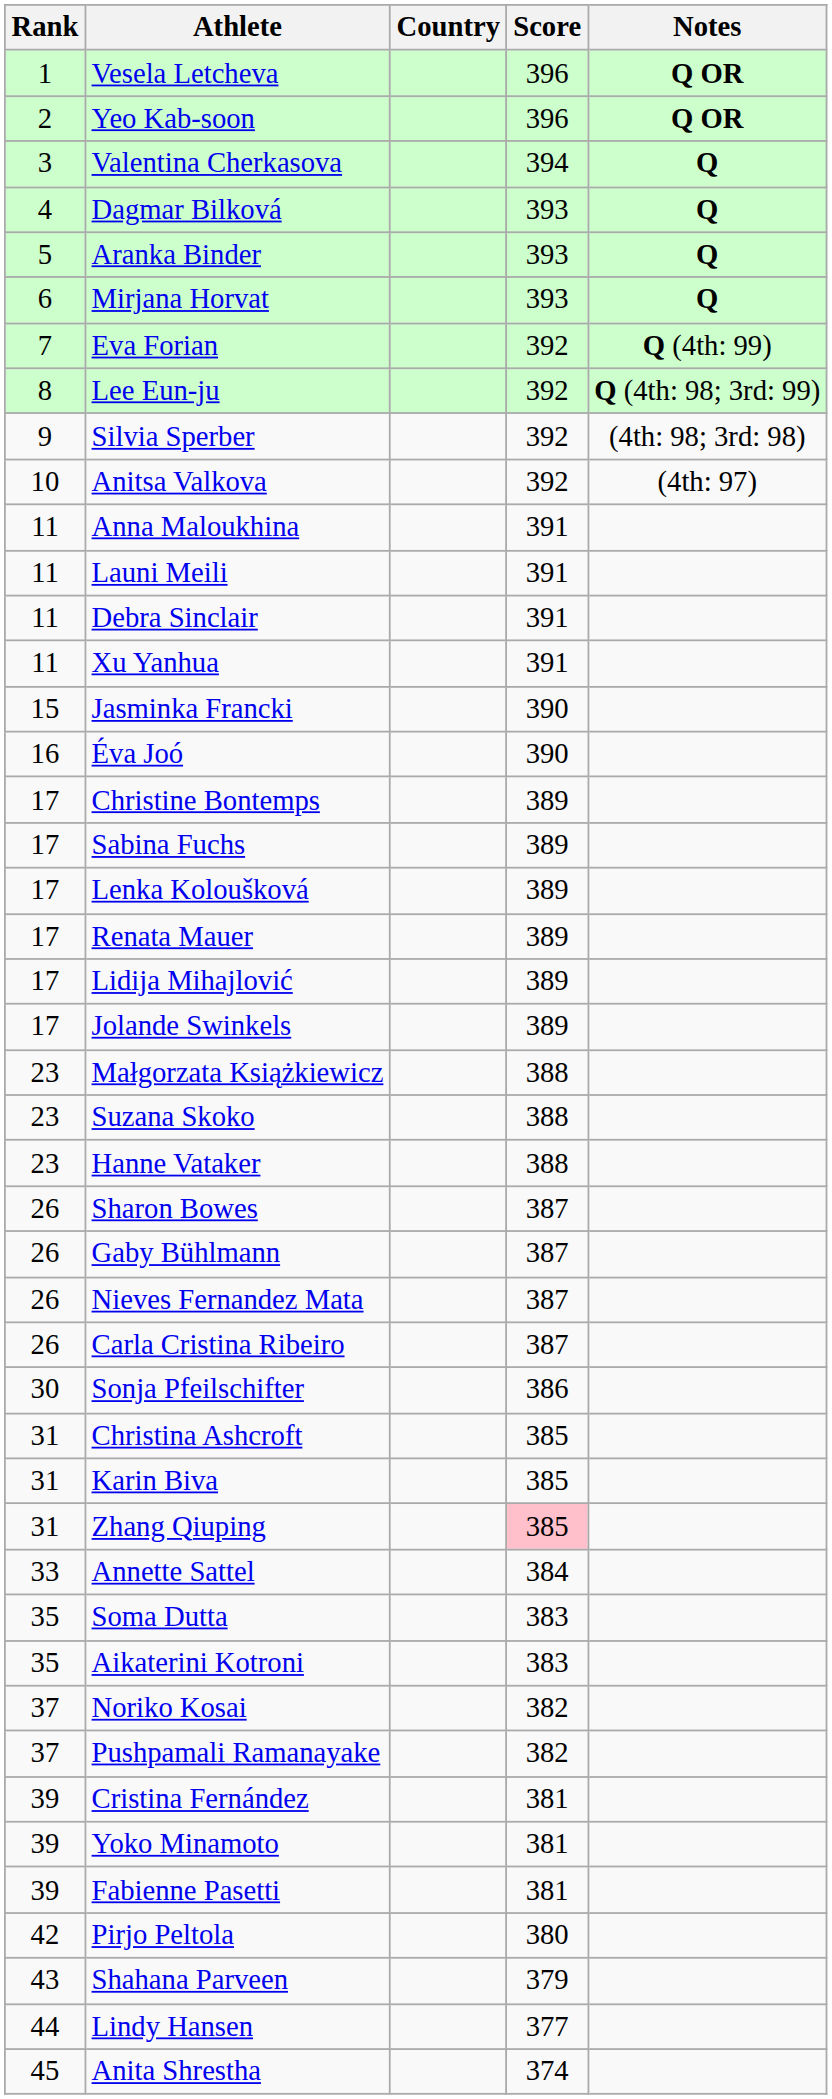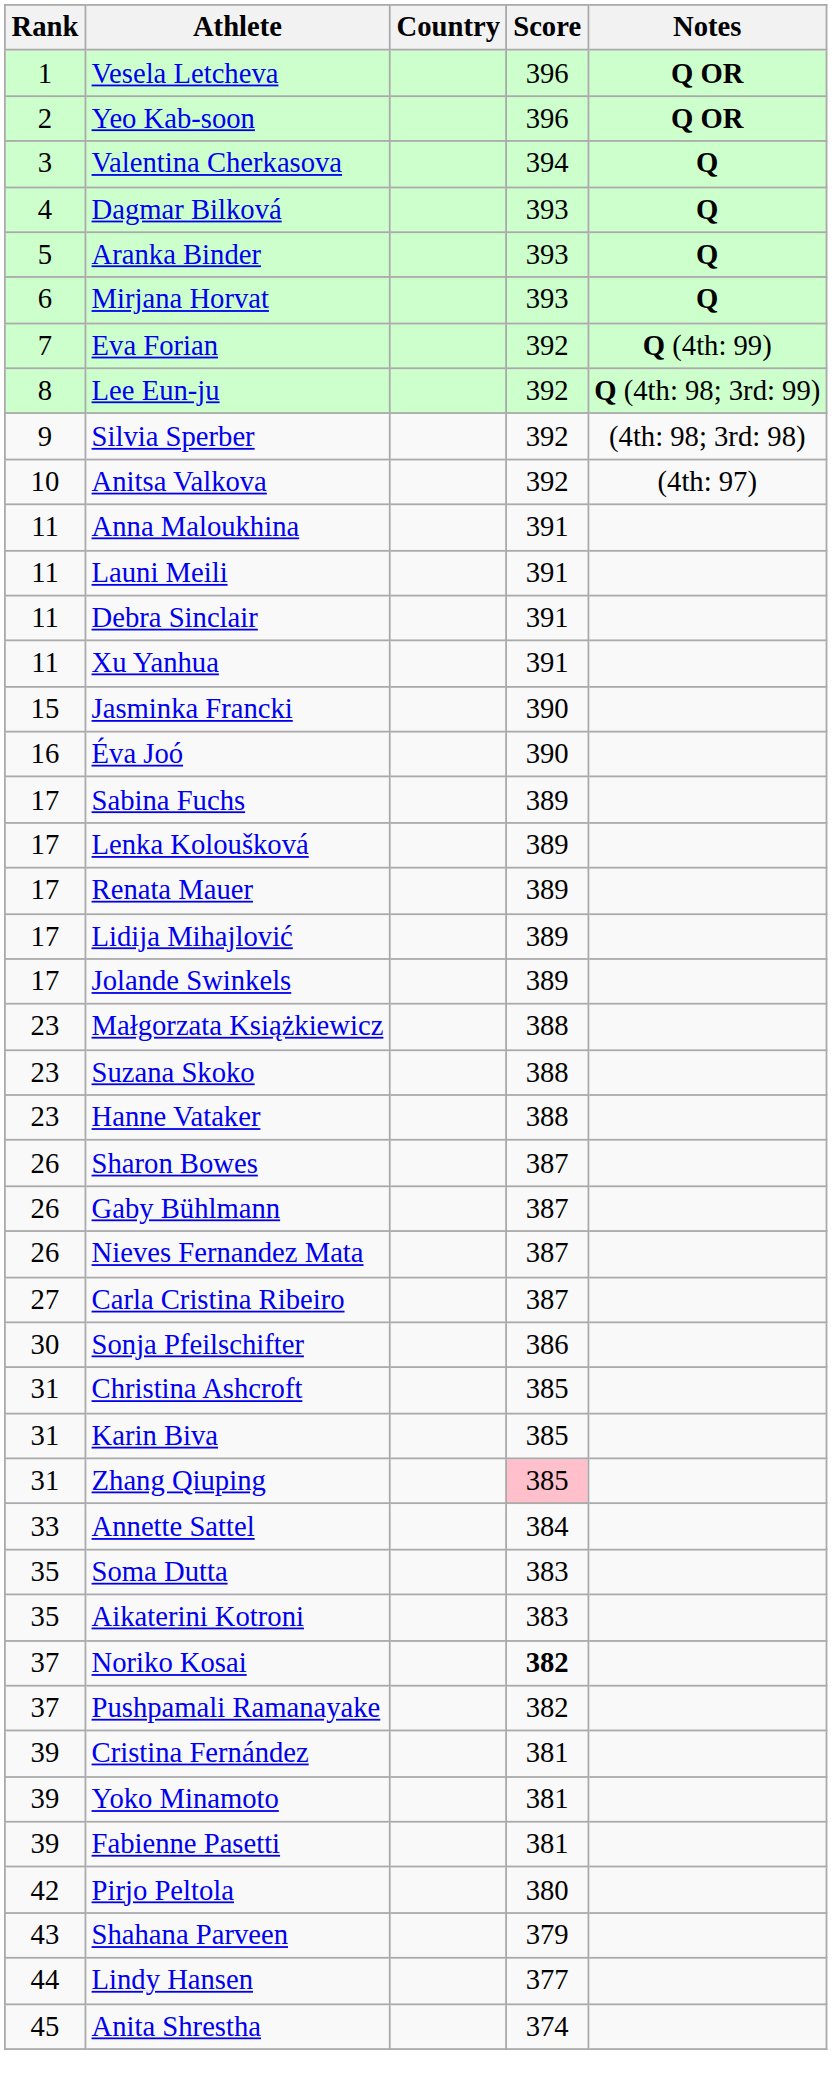 <table class="wikitable sortable" style="text-align: center">
 <tr>
 <th>Rank</th>
 <th>Athlete</th>
 <th>Country</th>
 <th>Score</th>
 <th>Notes</th>
 </tr>
 <tr bgcolor=#ccffcc>
 <td>1</td>
 <td align=left><a href='#'>Vesela Letcheva</a></td>
 <td align=left></td>
 <td>396</td>
 <td><strong>Q OR</strong></td>
 </tr>
 <tr bgcolor=#ccffcc>
 <td>2</td>
 <td align=left><a href='#'>Yeo Kab-soon</a></td>
 <td align=left></td>
 <td>396</td>
 <td><strong>Q OR</strong></td>
 </tr>
 <tr bgcolor=#ccffcc>
 <td>3</td>
 <td align=left><a href='#'>Valentina Cherkasova</a></td>
 <td align=left></td>
 <td>394</td>
 <td><strong>Q</strong></td>
 </tr>
 <tr bgcolor=#ccffcc>
 <td>4</td>
 <td align=left><a href='#'>Dagmar Bilková</a></td>
 <td align=left></td>
 <td>393</td>
 <td><strong>Q</strong></td>
 </tr>
 <tr bgcolor=#ccffcc>
 <td>5</td>
 <td align=left><a href='#'>Aranka Binder</a></td>
 <td align=left></td>
 <td>393</td>
 <td><strong>Q</strong></td>
 </tr>
 <tr bgcolor=#ccffcc>
 <td>6</td>
 <td align=left><a href='#'>Mirjana Horvat</a></td>
 <td align=left></td>
 <td>393</td>
 <td><strong>Q</strong></td>
 </tr>
 <tr bgcolor=#ccffcc>
 <td>7</td>
 <td align=left><a href='#'>Eva Forian</a></td>
 <td align=left></td>
 <td>392</td>
 <td><strong>Q</strong> (4th: 99)</td>
 </tr>
 <tr bgcolor=#ccffcc>
 <td>8</td>
 <td align=left><a href='#'>Lee Eun-ju</a></td>
 <td align=left></td>
 <td>392</td>
 <td><strong>Q</strong> (4th: 98; 3rd: 99)</td>
 </tr>
 <tr>
 <td>9</td>
 <td align=left><a href='#'>Silvia Sperber</a></td>
 <td align=left></td>
 <td>392</td>
 <td>(4th: 98; 3rd: 98)</td>
 </tr>
 <tr>
 <td>10</td>
 <td align=left><a href='#'>Anitsa Valkova</a></td>
 <td align=left></td>
 <td>392</td>
 <td>(4th: 97)</td>
 </tr>
 <tr>
 <td>11</td>
 <td align=left><a href='#'>Anna Maloukhina</a></td>
 <td align=left></td>
 <td>391</td>
 <td></td>
 </tr>
 <tr>
 <td>11</td>
 <td align=left><a href='#'>Launi Meili</a></td>
 <td align=left></td>
 <td>391</td>
 <td></td>
 </tr>
 <tr>
 <td>11</td>
 <td align=left><a href='#'>Debra Sinclair</a></td>
 <td align=left></td>
 <td>391</td>
 <td></td>
 </tr>
 <tr>
 <td>11</td>
 <td align=left><a href='#'>Xu Yanhua</a></td>
 <td align=left></td>
 <td>391</td>
 <td></td>
 </tr>
 <tr>
 <td>15</td>
 <td align=left><a href='#'>Jasminka Francki</a></td>
 <td align=left></td>
 <td>390</td>
 <td></td>
 </tr>
 <tr>
 <td>16</td>
 <td align=left><a href='#'>Éva Joó</a></td>
 <td align=left></td>
 <td>390</td>
 <td></td>
 </tr>
 <tr>
 <td>17</td>
-<td align=left><a href='#'>Christine Bontemps</a></td>
-<td align=left></td>
-<td>389</td>
-<td></td>
-</tr>
-<tr>
-<td>17</td>
 <td align=left><a href='#'>Sabina Fuchs</a></td>
 <td align=left></td>
 <td>389</td>
 <td></td>
 </tr>
 <tr>
 <td>17</td>
 <td align=left><a href='#'>Lenka Koloušková</a></td>
 <td align=left></td>
 <td>389</td>
 <td></td>
 </tr>
 <tr>
 <td>17</td>
 <td align=left><a href='#'>Renata Mauer</a></td>
 <td align=left></td>
 <td>389</td>
 <td></td>
 </tr>
 <tr>
 <td>17</td>
 <td align=left><a href='#'>Lidija Mihajlović</a></td>
 <td align=left></td>
 <td>389</td>
 <td></td>
 </tr>
 <tr>
 <td>17</td>
 <td align=left><a href='#'>Jolande Swinkels</a></td>
 <td align=left></td>
 <td>389</td>
 <td></td>
 </tr>
 <tr>
 <td>23</td>
 <td align=left><a href='#'>Małgorzata Książkiewicz</a></td>
 <td align=left></td>
 <td>388</td>
 <td></td>
 </tr>
 <tr>
 <td>23</td>
 <td align=left><a href='#'>Suzana Skoko</a></td>
 <td align=left></td>
 <td>388</td>
 <td></td>
 </tr>
 <tr>
 <td>23</td>
 <td align=left><a href='#'>Hanne Vataker</a></td>
 <td align=left></td>
 <td>388</td>
 <td></td>
 </tr>
 <tr>
 <td>26</td>
 <td align=left><a href='#'>Sharon Bowes</a></td>
 <td align=left></td>
 <td>387</td>
 <td></td>
 </tr>
 <tr>
 <td>26</td>
 <td align=left><a href='#'>Gaby Bühlmann</a></td>
 <td align=left></td>
 <td>387</td>
 <td></td>
 </tr>
 <tr>
 <td>26</td>
 <td align=left><a href='#'>Nieves Fernandez Mata</a></td>
 <td align=left></td>
 <td>387</td>
 <td></td>
 </tr>
 <tr>
-<td>26</td>
+<td>27</td>
 <td align=left><a href='#'>Carla Cristina Ribeiro</a></td>
 <td align=left></td>
 <td>387</td>
 <td></td>
 </tr>
 <tr>
 <td>30</td>
 <td align=left><a href='#'>Sonja Pfeilschifter</a></td>
 <td align=left></td>
 <td>386</td>
 <td></td>
 </tr>
 <tr>
 <td>31</td>
 <td align=left><a href='#'>Christina Ashcroft</a></td>
 <td align=left></td>
 <td>385</td>
 <td></td>
 </tr>
 <tr>
 <td>31</td>
 <td align=left><a href='#'>Karin Biva</a></td>
 <td align=left></td>
 <td>385</td>
 <td></td>
 </tr>
 <tr>
 <td>31</td>
 <td align=left><a href='#'>Zhang Qiuping</a></td>
 <td align=left></td>
 <td style="background: pink;">385</td>
 <td></td>
 </tr>
 <tr>
 <td>33</td>
 <td align=left><a href='#'>Annette Sattel</a></td>
 <td align=left></td>
 <td>384</td>
 <td></td>
 </tr>
 <tr>
 <td>35</td>
 <td align=left><a href='#'>Soma Dutta</a></td>
 <td align=left></td>
 <td>383</td>
 <td></td>
 </tr>
 <tr>
 <td>35</td>
 <td align=left><a href='#'>Aikaterini Kotroni</a></td>
 <td align=left></td>
 <td>383</td>
 <td></td>
 </tr>
 <tr>
 <td>37</td>
 <td align=left><a href='#'>Noriko Kosai</a></td>
 <td align=left></td>
-<td>382</td>
+<td><strong>382</strong></td>
 <td></td>
 </tr>
 <tr>
 <td>37</td>
 <td align=left><a href='#'>Pushpamali Ramanayake</a></td>
 <td align=left></td>
 <td>382</td>
 <td></td>
 </tr>
 <tr>
 <td>39</td>
 <td align=left><a href='#'>Cristina Fernández</a></td>
 <td align=left></td>
 <td>381</td>
 <td></td>
 </tr>
 <tr>
 <td>39</td>
 <td align=left><a href='#'>Yoko Minamoto</a></td>
 <td align=left></td>
 <td>381</td>
 <td></td>
 </tr>
 <tr>
 <td>39</td>
 <td align=left><a href='#'>Fabienne Pasetti</a></td>
 <td align=left></td>
 <td>381</td>
 <td></td>
 </tr>
 <tr>
 <td>42</td>
 <td align=left><a href='#'>Pirjo Peltola</a></td>
 <td align=left></td>
 <td>380</td>
 <td></td>
 </tr>
 <tr>
 <td>43</td>
 <td align=left><a href='#'>Shahana Parveen</a></td>
 <td align=left></td>
 <td>379</td>
 <td></td>
 </tr>
 <tr>
 <td>44</td>
 <td align=left><a href='#'>Lindy Hansen</a></td>
 <td align=left></td>
 <td>377</td>
 <td></td>
 </tr>
 <tr>
 <td>45</td>
 <td align=left><a href='#'>Anita Shrestha</a></td>
 <td align=left></td>
 <td>374</td>
 <td></td>
 </tr>
 </table>
